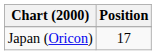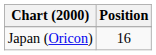 <table class="wikitable plainrowheaders sortable">
 <tr>
 <th>Chart (2000)</th>
 <th>Position</th>
 </tr>
 <tr>
 </tr>
 <tr>
 <td>Japan (<a href='#'>Oricon</a>)</td>
-<td style="text-align:center;">17</td>
+<td style="text-align:center;">16</td>
 </tr>
 </table>
